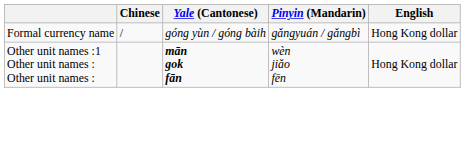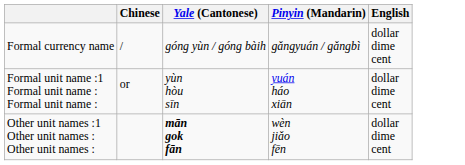 <table class="wikitable">
 <tr>
 <th></th>
 <th>Chinese</th>
 <th><em><a href='#'>Yale</a></em> (Cantonese)</th>
 <th><em><a href='#'>Pinyin</a></em> (Mandarin)</th>
 <th>English</th>
 </tr>
 <tr>
 <td>Formal currency name</td>
 <td> / </td>
 <td><em>góng yùn / góng bàih</em></td>
 <td><em>gǎngyuán / gǎngbì</em></td>
-<td>Hong Kong dollar</td>
+<td>dollar<br>dime<br>cent</td>
+</tr>
+<tr>
+<td>Formal unit name :1<br>Formal unit name :<br>Formal unit name :</td>
+<td> or <br><br></td>
+<td><em>yùn<br>hòu<br>sīn</em></td>
+<td><em><a href='#'>yuán</a><br>háo<br>xiān</em></td>
+<td>dollar<br>dime<br>cent</td>
 </tr>
 <tr>
 <td>Other unit names :1<br>Other unit names :<br>Other unit names :</td>
 <td><br><br></td>
 <td><strong><em>mān<br>gok<br>fān</em></strong></td>
 <td><em>wèn<br>jiǎo<br>fēn</em></td>
-<td>Hong Kong dollar</td>
+<td>dollar<br>dime<br>cent</td>
 </tr>
 </table>
